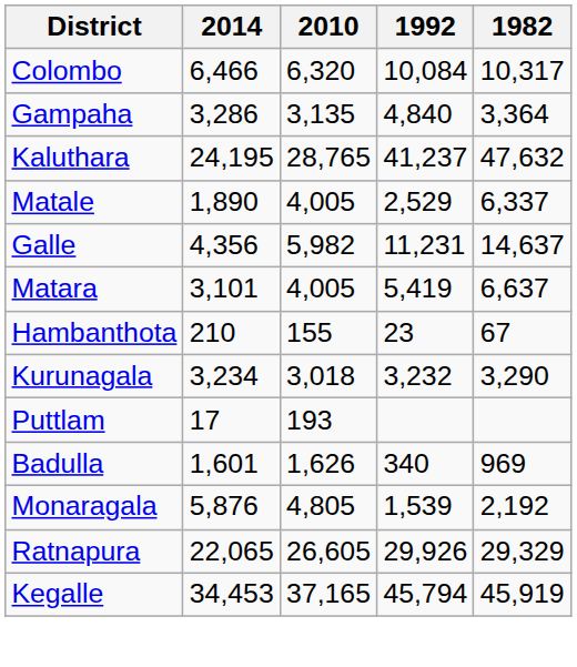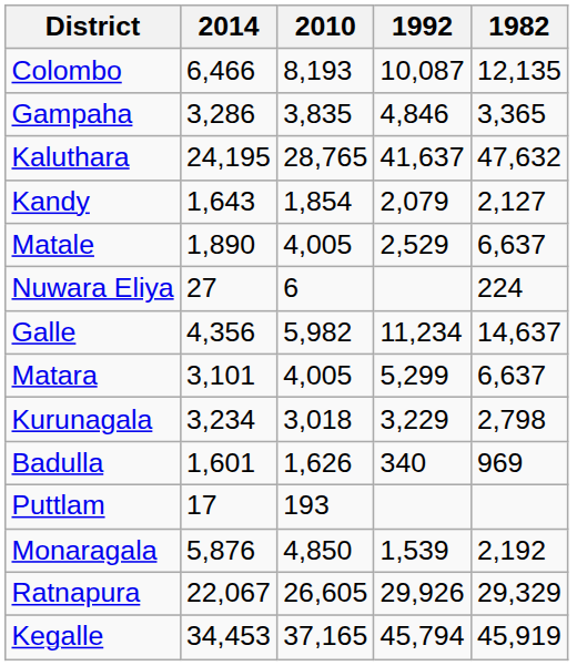 <table class="wikitable sortable static-row-numbers static-row-header-text">
 <tr>
 <th>District</th>
 <th>2014</th>
 <th>2010</th>
 <th>1992</th>
 <th>1982</th>
 </tr>
 <tr>
 <td><a href='#'>Colombo</a></td>
 <td>6,466</td>
-<td>6,320</td>
-<td>10,084</td>
-<td>10,317</td>
+<td>8,193</td>
+<td>10,087</td>
+<td>12,135</td>
 </tr>
 <tr>
 <td><a href='#'>Gampaha</a></td>
 <td>3,286</td>
-<td>3,135</td>
-<td>4,840</td>
-<td>3,364</td>
+<td>3,835</td>
+<td>4,846</td>
+<td>3,365</td>
 </tr>
 <tr>
 <td><a href='#'>Kaluthara</a></td>
 <td>24,195</td>
 <td>28,765</td>
-<td>41,237</td>
+<td>41,637</td>
 <td>47,632</td>
+</tr>
+<tr>
+<td><a href='#'>Kandy</a></td>
+<td>1,643</td>
+<td>1,854</td>
+<td>2,079</td>
+<td>2,127</td>
 </tr>
 <tr>
 <td><a href='#'>Matale</a></td>
 <td>1,890</td>
 <td>4,005</td>
 <td>2,529</td>
-<td>6,337</td>
+<td>6,637</td>
+</tr>
+<tr>
+<td><a href='#'>Nuwara Eliya</a></td>
+<td>27</td>
+<td>6</td>
+<td></td>
+<td>224</td>
 </tr>
 <tr>
 <td><a href='#'>Galle</a></td>
 <td>4,356</td>
 <td>5,982</td>
-<td>11,231</td>
+<td>11,234</td>
 <td>14,637</td>
 </tr>
 <tr>
 <td><a href='#'>Matara</a></td>
 <td>3,101</td>
 <td>4,005</td>
-<td>5,419</td>
+<td>5,299</td>
 <td>6,637</td>
-</tr>
-<tr>
-<td><a href='#'>Hambanthota</a></td>
-<td>210</td>
-<td>155</td>
-<td>23</td>
-<td>67</td>
 </tr>
 <tr>
 <td><a href='#'>Kurunagala</a></td>
 <td>3,234</td>
 <td>3,018</td>
-<td>3,232</td>
-<td>3,290</td>
+<td>3,229</td>
+<td>2,798</td>
+</tr>
+<tr>
+<td><a href='#'>Badulla</a></td>
+<td>1,601</td>
+<td>1,626</td>
+<td>340</td>
+<td>969</td>
 </tr>
 <tr>
 <td><a href='#'>Puttlam</a></td>
 <td>17</td>
 <td>193</td>
 <td></td>
 <td></td>
 </tr>
 <tr>
-<td><a href='#'>Badulla</a></td>
-<td>1,601</td>
-<td>1,626</td>
-<td>340</td>
-<td>969</td>
-</tr>
-<tr>
 <td><a href='#'>Monaragala</a></td>
 <td>5,876</td>
-<td>4,805</td>
+<td>4,850</td>
 <td>1,539</td>
 <td>2,192</td>
 </tr>
 <tr>
 <td><a href='#'>Ratnapura</a></td>
-<td>22,065</td>
+<td>22,067</td>
 <td>26,605</td>
 <td>29,926</td>
 <td>29,329</td>
 </tr>
 <tr>
 <td><a href='#'>Kegalle</a></td>
 <td>34,453</td>
 <td>37,165</td>
 <td>45,794</td>
 <td>45,919</td>
 </tr>
 </table>
